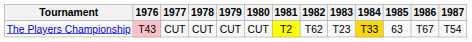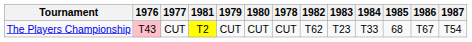 <table class="wikitable" style="font-size:95%;text-align:center;">
 <tr>
 <th>Tournament</th>
 <th>1976</th>
 <th>1977</th>
-<th>1978</th>
+<th>1981</th>
 <th>1979</th>
 <th>1980</th>
-<th>1981</th>
+<th>1978</th>
 <th>1982</th>
 <th>1983</th>
 <th>1984</th>
 <th>1985</th>
 <th>1986</th>
 <th>1987</th>
 </tr>
 <tr>
 <td align=left><a href='#'>The Players Championship</a></td>
 <td style="background: pink;">T43</td>
 <td>CUT</td>
+<td style="background:yellow;">T2</td>
 <td>CUT</td>
 <td>CUT</td>
 <td>CUT</td>
-<td style="background:yellow;">T2</td>
 <td>T62</td>
 <td>T23</td>
-<td style="background: gold;">T33</td>
-<td>63</td>
+<td>T33</td>
+<td>68</td>
 <td>T67</td>
 <td>T54</td>
 </tr>
 </table>
